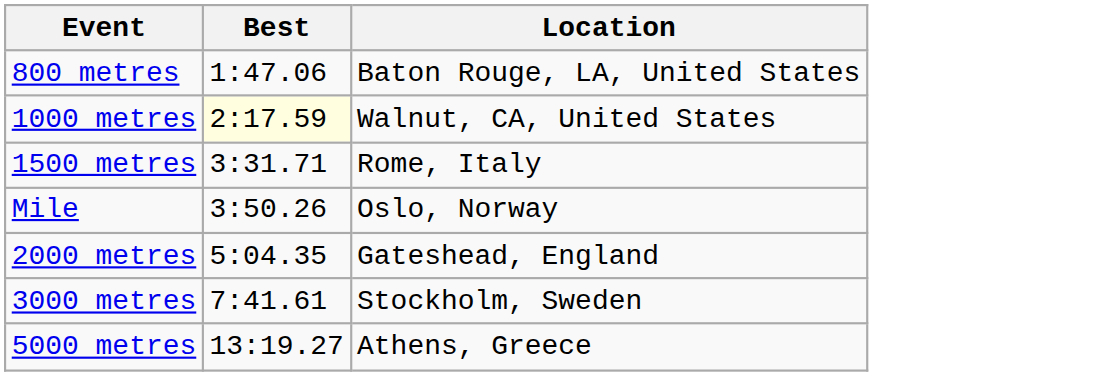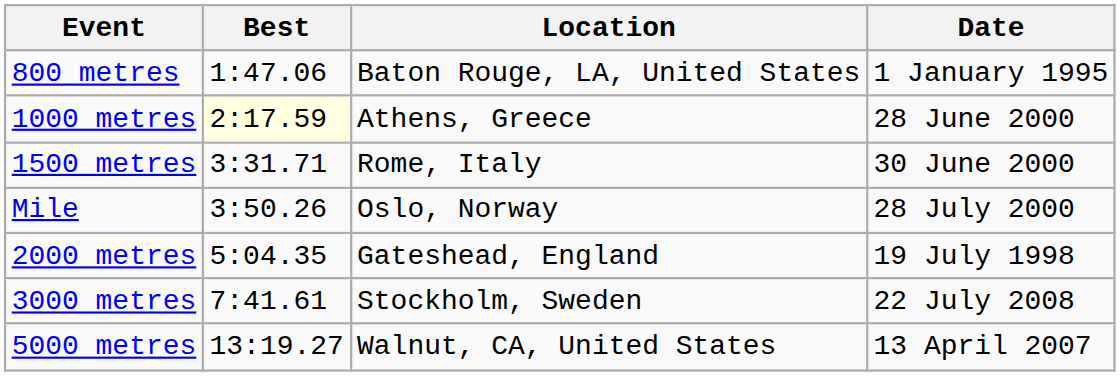 <table class="wikitable">
 <tr>
 <th>Event</th>
 <th>Best</th>
 <th>Location</th>
+<th>Date</th>
 </tr>
 <tr>
 <td><a href='#'>800 metres</a></td>
 <td>1:47.06</td>
 <td>Baton Rouge, LA, United States</td>
+<td>1 January 1995</td>
 </tr>
 <tr>
 <td><a href='#'>1000 metres</a></td>
 <td style="background: lightyellow;">2:17.59</td>
-<td>Walnut, CA, United States</td>
+<td>Athens, Greece</td>
+<td>28 June 2000</td>
 </tr>
 <tr>
 <td><a href='#'>1500 metres</a></td>
 <td>3:31.71</td>
 <td>Rome, Italy</td>
+<td>30 June 2000</td>
 </tr>
 <tr>
 <td><a href='#'>Mile</a></td>
 <td>3:50.26</td>
 <td>Oslo, Norway</td>
+<td>28 July 2000</td>
 </tr>
 <tr>
 <td><a href='#'>2000 metres</a></td>
 <td>5:04.35</td>
 <td>Gateshead, England</td>
+<td>19 July 1998</td>
 </tr>
 <tr>
 <td><a href='#'>3000 metres</a></td>
 <td>7:41.61</td>
 <td>Stockholm, Sweden</td>
+<td>22 July 2008</td>
 </tr>
 <tr>
 <td><a href='#'>5000 metres</a></td>
 <td>13:19.27</td>
-<td>Athens, Greece</td>
+<td>Walnut, CA, United States</td>
+<td>13 April 2007</td>
 </tr>
 </table>
